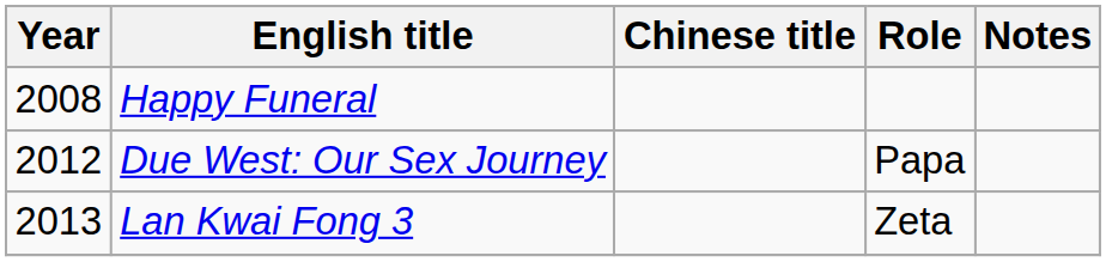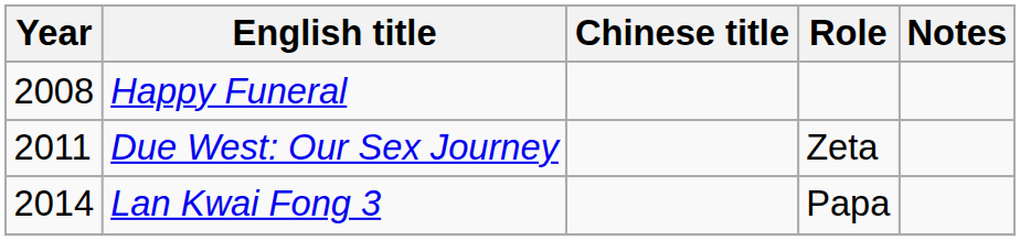 <table class="wikitable">
 <tr>
 <th>Year</th>
 <th>English title</th>
 <th>Chinese title</th>
 <th>Role</th>
 <th>Notes</th>
 </tr>
 <tr>
 <td>2008</td>
 <td><em><a href='#'>Happy Funeral</a></em></td>
 <td></td>
 <td></td>
 <td></td>
 </tr>
 <tr>
-<td>2012</td>
+<td>2011</td>
 <td><em><a href='#'>Due West: Our Sex Journey</a></em></td>
+<td></td>
+<td>Zeta</td>
+<td></td>
+</tr>
+<tr>
+<td>2014</td>
+<td><em><a href='#'>Lan Kwai Fong 3</a></em></td>
 <td></td>
 <td>Papa</td>
 <td></td>
 </tr>
 <tr>
-<td>2013</td>
-<td><em><a href='#'>Lan Kwai Fong 3</a></em></td>
-<td></td>
-<td>Zeta</td>
-<td></td>
-</tr>
-<tr>
 </tr>
 </table>
